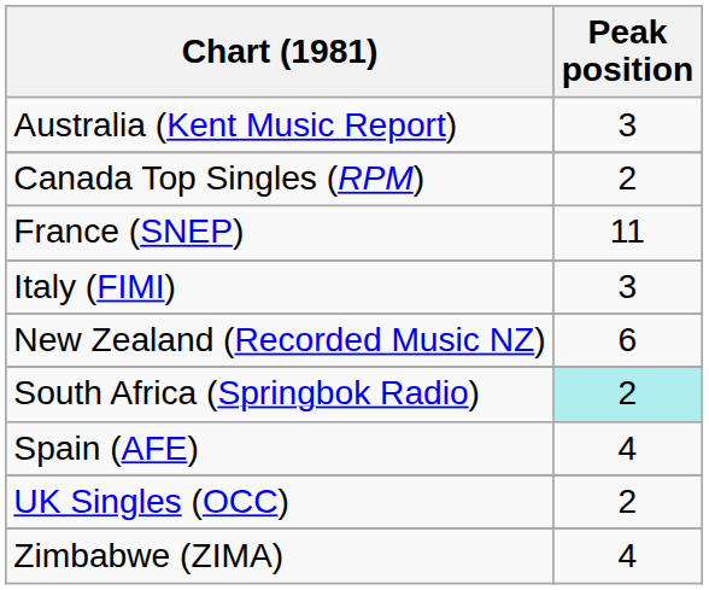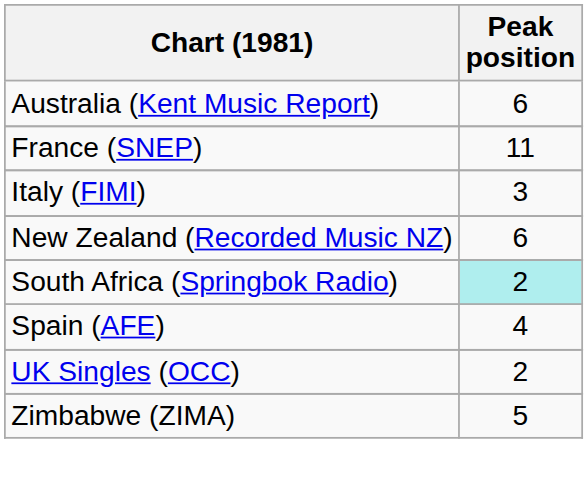 <table class="wikitable sortable">
 <tr>
 <th>Chart (1981)</th>
 <th>Peak<br>position</th>
 </tr>
 <tr>
 <td>Australia (<a href='#'>Kent Music Report</a>)</td>
-<td style="text-align:center;">3</td>
+<td style="text-align:center;">6</td>
 </tr>
 <tr>
 </tr>
 <tr>
-</tr>
-<tr>
-<td>Canada Top Singles (<em><a href='#'>RPM</a></em>)</td>
-<td style="text-align:center;">2</td>
 </tr>
 <tr>
 <td>France (<a href='#'>SNEP</a>)</td>
 <td align="center">11</td>
 </tr>
 <tr>
 </tr>
 <tr>
 <td>Italy (<a href='#'>FIMI</a>)</td>
 <td style="text-align:center;">3</td>
 </tr>
 <tr>
 </tr>
 <tr>
 </tr>
 <tr>
 <td>New Zealand (<a href='#'>Recorded Music NZ</a>)</td>
 <td style="text-align:center;">6</td>
 </tr>
 <tr>
 </tr>
 <tr>
 <td>South Africa (<a href='#'>Springbok Radio</a>)</td>
 <td align="center" style="background: paleturquoise;">2</td>
 </tr>
 <tr>
 <td>Spain (<a href='#'>AFE</a>)</td>
 <td style="text-align:center;">4</td>
 </tr>
 <tr>
 </tr>
 <tr>
 </tr>
 <tr>
 <td><a href='#'>UK Singles</a> (<a href='#'>OCC</a>)</td>
 <td style="text-align:center;">2</td>
 </tr>
 <tr>
 </tr>
 <tr>
 </tr>
 <tr>
 </tr>
 <tr>
 <td>Zimbabwe (ZIMA)</td>
-<td style="text-align:center;">4</td>
+<td style="text-align:center;">5</td>
 </tr>
 </table>
